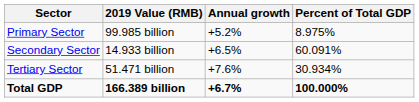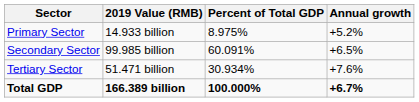 <table class="wikitable">
 <tr>
 <th>Sector</th>
 <th>2019 Value (RMB)</th>
+<th>Percent of Total GDP</th>
 <th>Annual growth</th>
-<th>Percent of Total GDP</th>
 </tr>
 <tr>
 <td><a href='#'>Primary Sector</a></td>
-<td>99.985 billion</td>
+<td>14.933 billion</td>
+<td>8.975%</td>
 <td>+5.2%</td>
-<td>8.975%</td>
 </tr>
 <tr>
 <td><a href='#'>Secondary Sector</a></td>
-<td>14.933 billion</td>
+<td>99.985 billion</td>
+<td>60.091%</td>
 <td>+6.5%</td>
-<td>60.091%</td>
 </tr>
 <tr>
 <td><a href='#'>Tertiary Sector</a></td>
 <td>51.471 billion</td>
+<td>30.934%</td>
 <td>+7.6%</td>
-<td>30.934%</td>
 </tr>
 <tr>
 <td><strong>Total GDP</strong></td>
 <td><strong>166.389 billion</strong></td>
+<td><strong>100.000%</strong></td>
 <td><strong>+6.7%</strong></td>
-<td><strong>100.000%</strong></td>
 </tr>
 </table>
